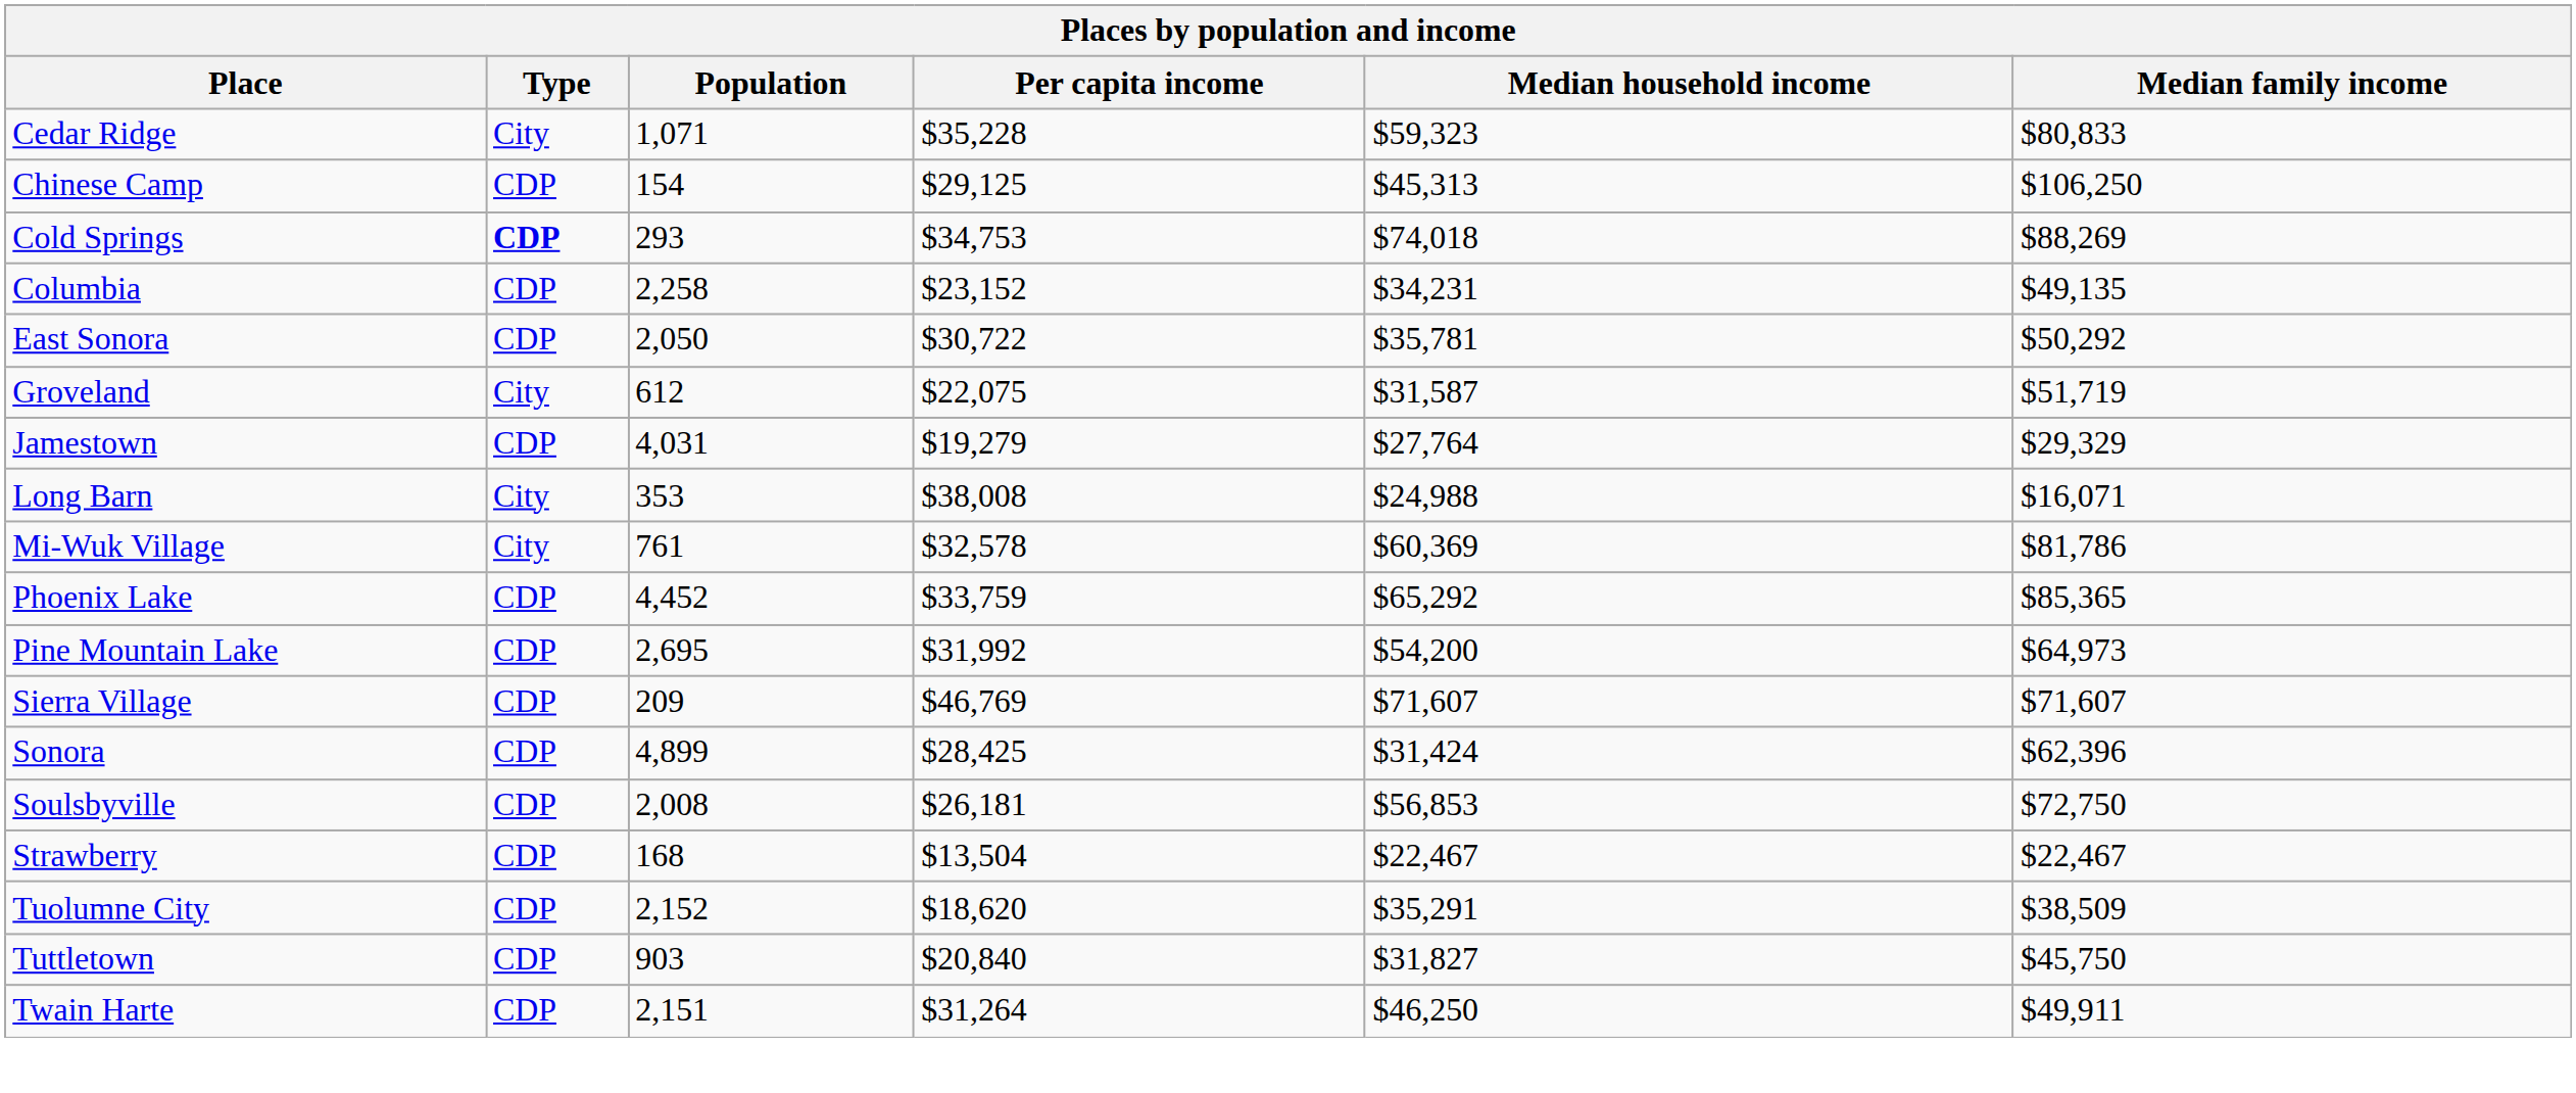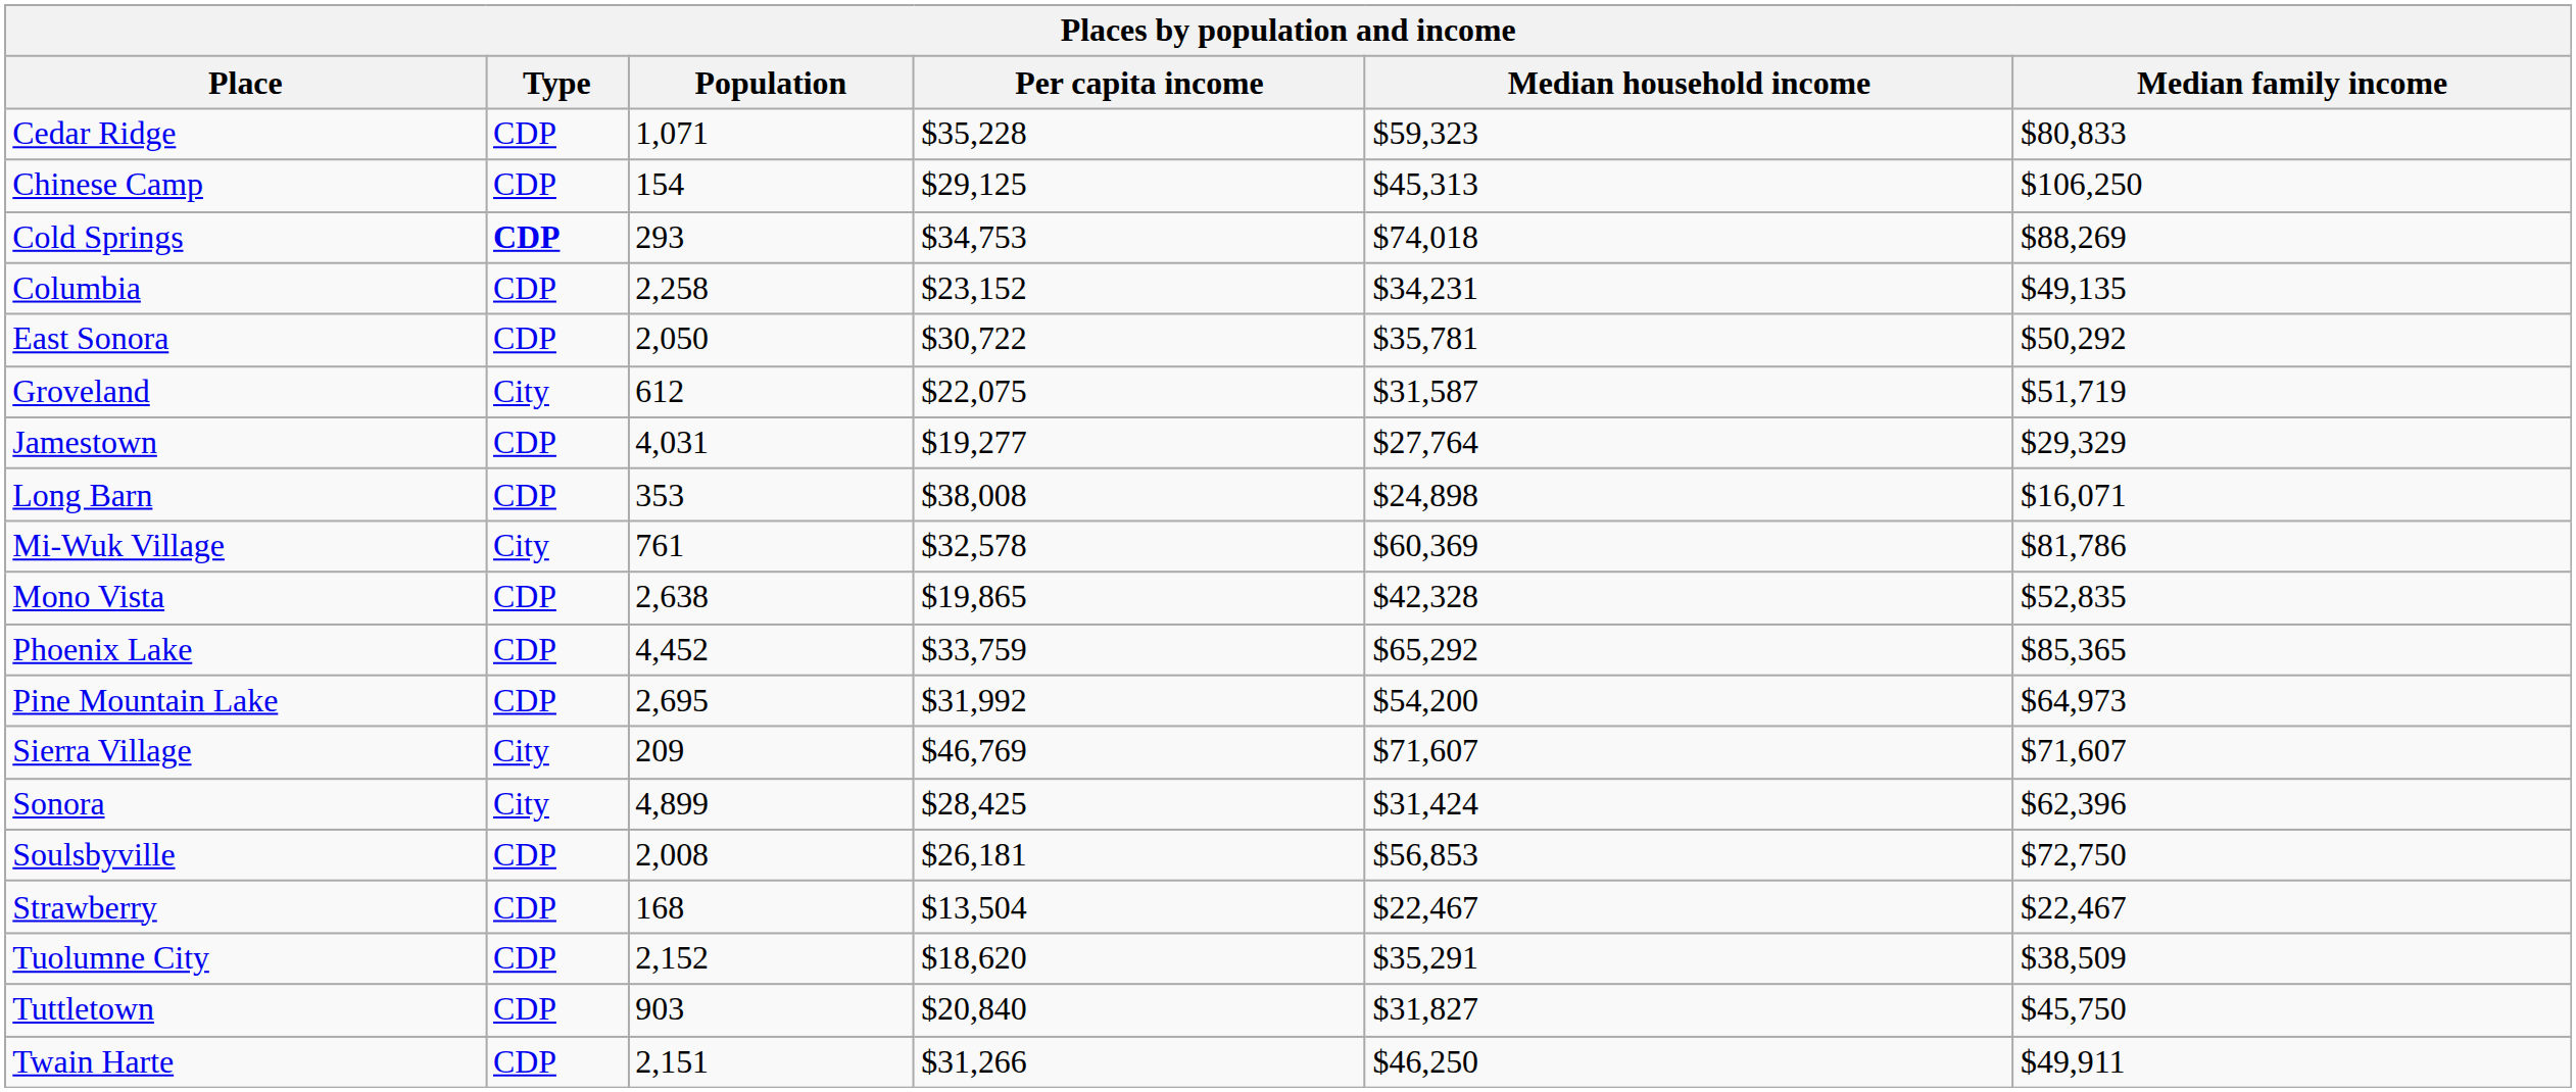 <table class="wikitable collapsible collapsed sortable" style="width: 100%;">
 <tr>
 <th colspan=6>Places by population and income</th>
 </tr>
 <tr>
 <th>Place</th>
 <th>Type</th>
 <th>Population</th>
 <th data-sort-type="currency">Per capita income</th>
 <th data-sort-type="currency">Median household income</th>
 <th data-sort-type="currency">Median family income</th>
 </tr>
 <tr>
 <td><a href='#'>Cedar Ridge</a></td>
-<td><a href='#'>City</a></td>
+<td><a href='#'>CDP</a></td>
 <td>1,071</td>
 <td>$35,228</td>
 <td>$59,323</td>
 <td>$80,833</td>
 </tr>
 <tr>
 <td><a href='#'>Chinese Camp</a></td>
 <td><a href='#'>CDP</a></td>
 <td>154</td>
 <td>$29,125</td>
 <td>$45,313</td>
 <td>$106,250</td>
 </tr>
 <tr>
 <td><a href='#'>Cold Springs</a></td>
 <td><strong><a href='#'>CDP</a></strong></td>
 <td>293</td>
 <td>$34,753</td>
 <td>$74,018</td>
 <td>$88,269</td>
 </tr>
 <tr>
 <td><a href='#'>Columbia</a></td>
 <td><a href='#'>CDP</a></td>
 <td>2,258</td>
 <td>$23,152</td>
 <td>$34,231</td>
 <td>$49,135</td>
 </tr>
 <tr>
 <td><a href='#'>East Sonora</a></td>
 <td><a href='#'>CDP</a></td>
 <td>2,050</td>
 <td>$30,722</td>
 <td>$35,781</td>
 <td>$50,292</td>
 </tr>
 <tr>
 <td><a href='#'>Groveland</a></td>
 <td><a href='#'>City</a></td>
 <td>612</td>
 <td>$22,075</td>
 <td>$31,587</td>
 <td>$51,719</td>
 </tr>
 <tr>
 <td><a href='#'>Jamestown</a></td>
 <td><a href='#'>CDP</a></td>
 <td>4,031</td>
-<td>$19,279</td>
+<td>$19,277</td>
 <td>$27,764</td>
 <td>$29,329</td>
 </tr>
 <tr>
 <td><a href='#'>Long Barn</a></td>
-<td><a href='#'>City</a></td>
+<td><a href='#'>CDP</a></td>
 <td>353</td>
 <td>$38,008</td>
-<td>$24,988</td>
+<td>$24,898</td>
 <td>$16,071</td>
 </tr>
 <tr>
 <td><a href='#'>Mi-Wuk Village</a></td>
 <td><a href='#'>City</a></td>
 <td>761</td>
 <td>$32,578</td>
 <td>$60,369</td>
 <td>$81,786</td>
+</tr>
+<tr>
+<td><a href='#'>Mono Vista</a></td>
+<td><a href='#'>CDP</a></td>
+<td>2,638</td>
+<td>$19,865</td>
+<td>$42,328</td>
+<td>$52,835</td>
 </tr>
 <tr>
 <td><a href='#'>Phoenix Lake</a></td>
 <td><a href='#'>CDP</a></td>
 <td>4,452</td>
 <td>$33,759</td>
 <td>$65,292</td>
 <td>$85,365</td>
 </tr>
 <tr>
 <td><a href='#'>Pine Mountain Lake</a></td>
 <td><a href='#'>CDP</a></td>
 <td>2,695</td>
 <td>$31,992</td>
 <td>$54,200</td>
 <td>$64,973</td>
 </tr>
 <tr>
 <td><a href='#'>Sierra Village</a></td>
-<td><a href='#'>CDP</a></td>
+<td><a href='#'>City</a></td>
 <td>209</td>
 <td>$46,769</td>
 <td>$71,607</td>
 <td>$71,607</td>
 </tr>
 <tr>
 <td><a href='#'>Sonora</a></td>
-<td><a href='#'>CDP</a></td>
+<td><a href='#'>City</a></td>
 <td>4,899</td>
 <td>$28,425</td>
 <td>$31,424</td>
 <td>$62,396</td>
 </tr>
 <tr>
 <td><a href='#'>Soulsbyville</a></td>
 <td><a href='#'>CDP</a></td>
 <td>2,008</td>
 <td>$26,181</td>
 <td>$56,853</td>
 <td>$72,750</td>
 </tr>
 <tr>
 <td><a href='#'>Strawberry</a></td>
 <td><a href='#'>CDP</a></td>
 <td>168</td>
 <td>$13,504</td>
 <td>$22,467</td>
 <td>$22,467</td>
 </tr>
 <tr>
 <td><a href='#'>Tuolumne City</a></td>
 <td><a href='#'>CDP</a></td>
 <td>2,152</td>
 <td>$18,620</td>
 <td>$35,291</td>
 <td>$38,509</td>
 </tr>
 <tr>
 <td><a href='#'>Tuttletown</a></td>
 <td><a href='#'>CDP</a></td>
 <td>903</td>
 <td>$20,840</td>
 <td>$31,827</td>
 <td>$45,750</td>
 </tr>
 <tr>
 <td><a href='#'>Twain Harte</a></td>
 <td><a href='#'>CDP</a></td>
 <td>2,151</td>
-<td>$31,264</td>
+<td>$31,266</td>
 <td>$46,250</td>
 <td>$49,911</td>
 </tr>
 </table>
